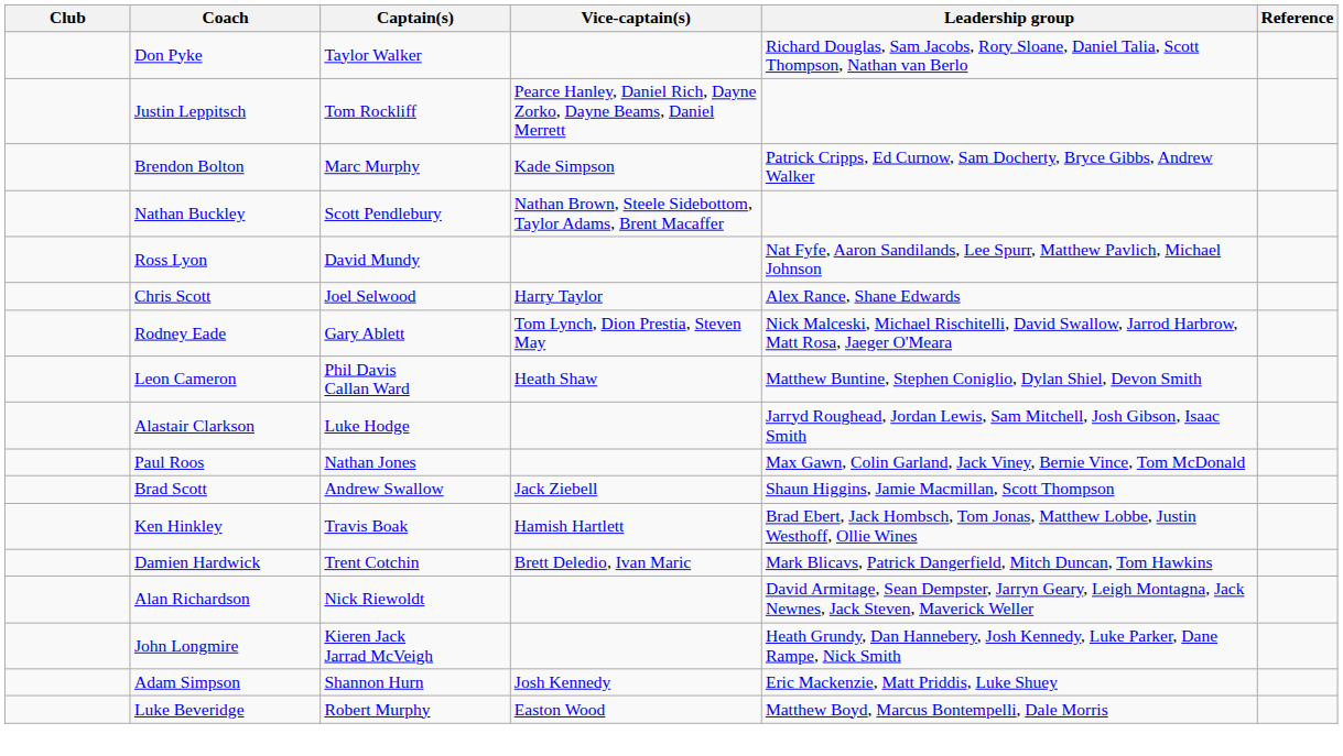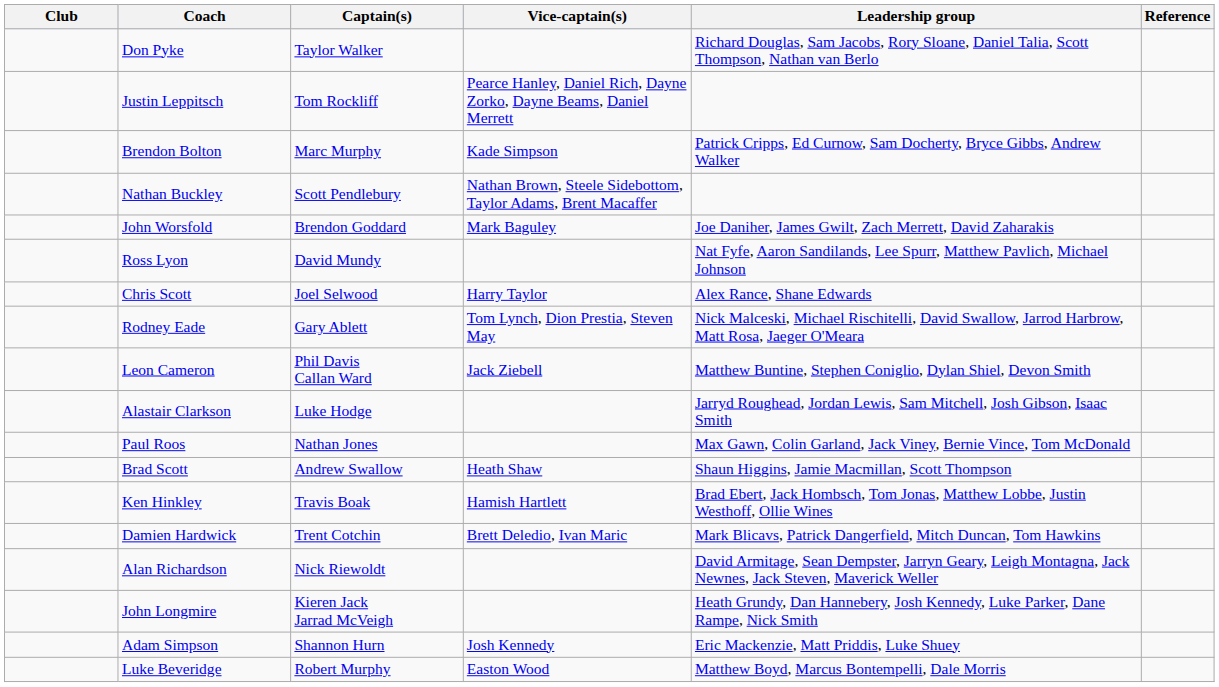 <table class="wikitable"  style="font-size:100%;">
 <tr style="background:#C1D8FF;">
 <th width=10%>Club</th>
 <th width=15%>Coach</th>
 <th width=15%>Captain(s)</th>
 <th width=20%>Vice-captain(s)</th>
 <th width=40%>Leadership group</th>
 <th>Reference</th>
 </tr>
 <tr>
 <td></td>
 <td><a href='#'>Don Pyke</a></td>
 <td><a href='#'>Taylor Walker</a></td>
 <td></td>
 <td><a href='#'>Richard Douglas</a>, <a href='#'>Sam Jacobs</a>, <a href='#'>Rory Sloane</a>, <a href='#'>Daniel Talia</a>, <a href='#'>Scott Thompson</a>, <a href='#'>Nathan van Berlo</a></td>
 <td></td>
 </tr>
 <tr>
 <td></td>
 <td><a href='#'>Justin Leppitsch</a></td>
 <td><a href='#'>Tom Rockliff</a></td>
 <td><a href='#'>Pearce Hanley</a>, <a href='#'>Daniel Rich</a>, <a href='#'>Dayne Zorko</a>, <a href='#'>Dayne Beams</a>, <a href='#'>Daniel Merrett</a></td>
 <td></td>
 <td></td>
 </tr>
 <tr>
 <td></td>
 <td><a href='#'>Brendon Bolton</a></td>
 <td><a href='#'>Marc Murphy</a></td>
 <td><a href='#'>Kade Simpson</a></td>
 <td><a href='#'>Patrick Cripps</a>, <a href='#'>Ed Curnow</a>, <a href='#'>Sam Docherty</a>, <a href='#'>Bryce Gibbs</a>, <a href='#'>Andrew Walker</a></td>
 <td></td>
 </tr>
 <tr>
 <td></td>
 <td><a href='#'>Nathan Buckley</a></td>
 <td><a href='#'>Scott Pendlebury</a></td>
 <td><a href='#'>Nathan Brown</a>, <a href='#'>Steele Sidebottom</a>, <a href='#'>Taylor Adams</a>, <a href='#'>Brent Macaffer</a></td>
 <td></td>
 <td></td>
 </tr>
 <tr>
 <td></td>
+<td><a href='#'>John Worsfold</a></td>
+<td><a href='#'>Brendon Goddard</a></td>
+<td><a href='#'>Mark Baguley</a></td>
+<td><a href='#'>Joe Daniher</a>, <a href='#'>James Gwilt</a>, <a href='#'>Zach Merrett</a>, <a href='#'>David Zaharakis</a></td>
+<td></td>
+</tr>
+<tr>
+<td></td>
 <td><a href='#'>Ross Lyon</a></td>
 <td><a href='#'>David Mundy</a></td>
 <td></td>
 <td><a href='#'>Nat Fyfe</a>, <a href='#'>Aaron Sandilands</a>, <a href='#'>Lee Spurr</a>, <a href='#'>Matthew Pavlich</a>, <a href='#'>Michael Johnson</a></td>
 <td></td>
 </tr>
 <tr>
 <td></td>
 <td><a href='#'>Chris Scott</a></td>
 <td><a href='#'>Joel Selwood</a></td>
 <td><a href='#'>Harry Taylor</a></td>
 <td><a href='#'>Alex Rance</a>, <a href='#'>Shane Edwards</a></td>
 <td></td>
 </tr>
 <tr>
 <td></td>
 <td><a href='#'>Rodney Eade</a></td>
 <td><a href='#'>Gary Ablett</a></td>
 <td><a href='#'>Tom Lynch</a>, <a href='#'>Dion Prestia</a>, <a href='#'>Steven May</a></td>
 <td><a href='#'>Nick Malceski</a>, <a href='#'>Michael Rischitelli</a>, <a href='#'>David Swallow</a>, <a href='#'>Jarrod Harbrow</a>, <a href='#'>Matt Rosa</a>, <a href='#'>Jaeger O'Meara</a></td>
 <td></td>
 </tr>
 <tr>
 <td></td>
 <td><a href='#'>Leon Cameron</a></td>
 <td><a href='#'>Phil Davis</a><br> <a href='#'>Callan Ward</a></td>
-<td><a href='#'>Heath Shaw</a></td>
+<td><a href='#'>Jack Ziebell</a></td>
 <td><a href='#'>Matthew Buntine</a>, <a href='#'>Stephen Coniglio</a>, <a href='#'>Dylan Shiel</a>, <a href='#'>Devon Smith</a></td>
 <td></td>
 </tr>
 <tr>
 <td></td>
 <td><a href='#'>Alastair Clarkson</a></td>
 <td><a href='#'>Luke Hodge</a></td>
 <td></td>
 <td><a href='#'>Jarryd Roughead</a>, <a href='#'>Jordan Lewis</a>, <a href='#'>Sam Mitchell</a>, <a href='#'>Josh Gibson</a>, <a href='#'>Isaac Smith</a></td>
 <td></td>
 </tr>
 <tr>
 <td></td>
 <td><a href='#'>Paul Roos</a></td>
 <td><a href='#'>Nathan Jones</a></td>
 <td></td>
 <td><a href='#'>Max Gawn</a>, <a href='#'>Colin Garland</a>, <a href='#'>Jack Viney</a>, <a href='#'>Bernie Vince</a>, <a href='#'>Tom McDonald</a></td>
 <td></td>
 </tr>
 <tr>
 <td></td>
 <td><a href='#'>Brad Scott</a></td>
 <td><a href='#'>Andrew Swallow</a></td>
-<td><a href='#'>Jack Ziebell</a></td>
+<td><a href='#'>Heath Shaw</a></td>
 <td><a href='#'>Shaun Higgins</a>, <a href='#'>Jamie Macmillan</a>, <a href='#'>Scott Thompson</a></td>
 <td></td>
 </tr>
 <tr>
 <td></td>
 <td><a href='#'>Ken Hinkley</a></td>
 <td><a href='#'>Travis Boak</a></td>
 <td><a href='#'>Hamish Hartlett</a></td>
 <td><a href='#'>Brad Ebert</a>, <a href='#'>Jack Hombsch</a>, <a href='#'>Tom Jonas</a>, <a href='#'>Matthew Lobbe</a>, <a href='#'>Justin Westhoff</a>, <a href='#'>Ollie Wines</a></td>
 <td></td>
 </tr>
 <tr>
 <td></td>
 <td><a href='#'>Damien Hardwick</a></td>
 <td><a href='#'>Trent Cotchin</a></td>
 <td><a href='#'>Brett Deledio</a>, <a href='#'>Ivan Maric</a></td>
 <td><a href='#'>Mark Blicavs</a>, <a href='#'>Patrick Dangerfield</a>, <a href='#'>Mitch Duncan</a>, <a href='#'>Tom Hawkins</a></td>
 <td></td>
 </tr>
 <tr>
 <td></td>
 <td><a href='#'>Alan Richardson</a></td>
 <td><a href='#'>Nick Riewoldt</a></td>
 <td></td>
 <td><a href='#'>David Armitage</a>, <a href='#'>Sean Dempster</a>, <a href='#'>Jarryn Geary</a>, <a href='#'>Leigh Montagna</a>, <a href='#'>Jack Newnes</a>, <a href='#'>Jack Steven</a>, <a href='#'>Maverick Weller</a></td>
 <td></td>
 </tr>
 <tr>
 <td></td>
 <td><a href='#'>John Longmire</a></td>
 <td><a href='#'>Kieren Jack</a><br> <a href='#'>Jarrad McVeigh</a></td>
 <td></td>
 <td><a href='#'>Heath Grundy</a>, <a href='#'>Dan Hannebery</a>, <a href='#'>Josh Kennedy</a>, <a href='#'>Luke Parker</a>, <a href='#'>Dane Rampe</a>, <a href='#'>Nick Smith</a></td>
 <td></td>
 </tr>
 <tr>
 <td></td>
 <td><a href='#'>Adam Simpson</a></td>
 <td><a href='#'>Shannon Hurn</a></td>
 <td><a href='#'>Josh Kennedy</a></td>
 <td><a href='#'>Eric Mackenzie</a>, <a href='#'>Matt Priddis</a>, <a href='#'>Luke Shuey</a></td>
 <td></td>
 </tr>
 <tr>
 <td></td>
 <td><a href='#'>Luke Beveridge</a></td>
 <td><a href='#'>Robert Murphy</a></td>
 <td><a href='#'>Easton Wood</a></td>
 <td><a href='#'>Matthew Boyd</a>, <a href='#'>Marcus Bontempelli</a>, <a href='#'>Dale Morris</a></td>
 <td></td>
 </tr>
 </table>
